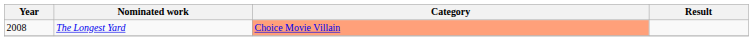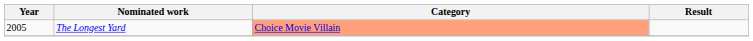 <table width="95%" class="wikitable sortable">
 <tr>
 <th width="5%">Year</th>
 <th width="20%">Nominated work</th>
 <th width="40%">Category</th>
 <th width="10%">Result</th>
 </tr>
 <tr>
-<td>2008</td>
+<td>2005</td>
 <td><em><a href='#'>The Longest Yard</a></em></td>
 <td style="background: lightsalmon;"><a href='#'>Choice Movie Villain</a></td>
 <td></td>
 </tr>
 <tr>
 </tr>
 </table>
